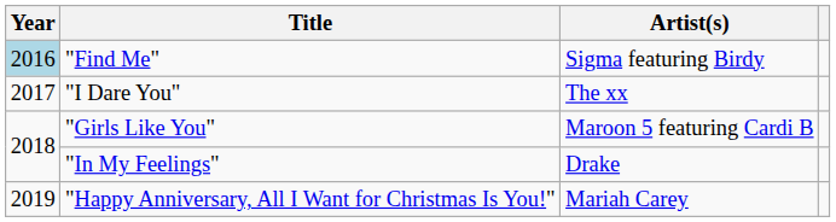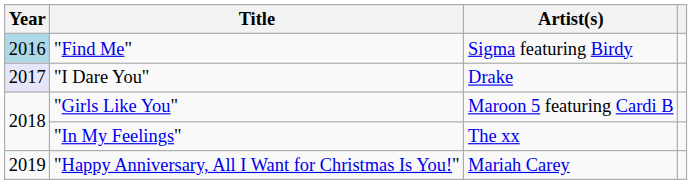 <table class="wikitable sortable">
 <tr>
 <th>Year</th>
 <th>Title</th>
 <th>Artist(s)</th>
 <th class="unsortable"></th>
 </tr>
 <tr>
 <td style="background: lightblue;">2016</td>
 <td>"<a href='#'>Find Me</a>"</td>
 <td><a href='#'>Sigma</a> featuring <a href='#'>Birdy</a></td>
 <td></td>
 </tr>
 <tr>
-<td>2017</td>
+<td style="background: lavender;">2017</td>
 <td>"I Dare You"</td>
-<td><a href='#'>The xx</a></td>
+<td><a href='#'>Drake</a></td>
 <td></td>
 </tr>
 <tr>
 <td rowspan="2">2018</td>
 <td>"<a href='#'>Girls Like You</a>" </td>
 <td><a href='#'>Maroon 5</a> featuring <a href='#'>Cardi B</a></td>
 <td></td>
 </tr>
 <tr>
 <td>"<a href='#'>In My Feelings</a>"</td>
-<td><a href='#'>Drake</a></td>
+<td><a href='#'>The xx</a></td>
 <td></td>
 </tr>
 <tr>
 <td>2019</td>
 <td>"<a href='#'>Happy Anniversary, All I Want for Christmas Is You!</a>"</td>
 <td><a href='#'>Mariah Carey</a></td>
 <td></td>
 </tr>
 </table>
